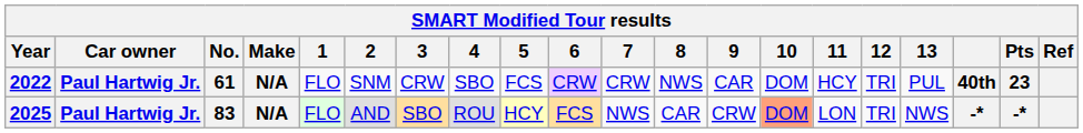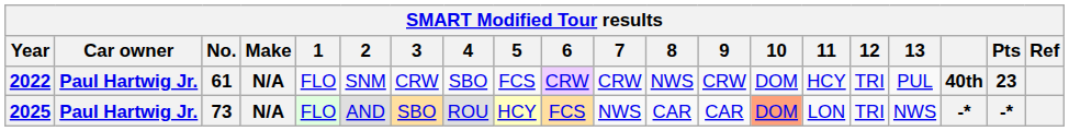 <table class="wikitable" style="text-align:center; font-size:75%">
 <tr>
 <th colspan=38><a href='#'>SMART Modified Tour</a> results</th>
 </tr>
 <tr>
 <th>Year</th>
 <th>Car owner</th>
 <th>No.</th>
 <th>Make</th>
 <th>1</th>
 <th>2</th>
 <th>3</th>
 <th>4</th>
 <th>5</th>
 <th>6</th>
 <th>7</th>
 <th>8</th>
 <th>9</th>
 <th>10</th>
 <th>11</th>
 <th>12</th>
 <th>13</th>
 <th></th>
 <th>Pts</th>
 <th>Ref</th>
 </tr>
 <tr>
 <th><a href='#'>2022</a></th>
 <th><a href='#'>Paul Hartwig Jr.</a></th>
 <th>61</th>
 <th>N/A</th>
 <td><a href='#'>FLO</a></td>
 <td><a href='#'>SNM</a></td>
 <td><a href='#'>CRW</a></td>
 <td><a href='#'>SBO</a></td>
 <td><a href='#'>FCS</a></td>
 <td style="background:#EFCFFF;"><a href='#'>CRW</a><br></td>
 <td><a href='#'>CRW</a></td>
 <td><a href='#'>NWS</a></td>
-<td><a href='#'>CAR</a></td>
+<td><a href='#'>CRW</a></td>
 <td><a href='#'>DOM</a></td>
 <td><a href='#'>HCY</a></td>
 <td><a href='#'>TRI</a></td>
 <td><a href='#'>PUL</a></td>
 <th>40th</th>
 <th>23</th>
 <th></th>
 </tr>
 <tr>
 <th><a href='#'>2025</a></th>
 <th><a href='#'>Paul Hartwig Jr.</a></th>
-<th>83</th>
+<th>73</th>
 <th>N/A</th>
 <td style="background:#DFFFDF;"><a href='#'>FLO</a><br></td>
 <td style="background:#DFDFDF;"><a href='#'>AND</a><br></td>
 <td style="background:#FFDF9F;"><a href='#'>SBO</a><br></td>
 <td style="background:#DFDFDF;"><a href='#'>ROU</a><br></td>
 <td style="background:#FFFFBF;"><a href='#'>HCY</a><br></td>
 <td style="background:#FFDF9F;"><a href='#'>FCS</a><br></td>
 <td><a href='#'>NWS</a></td>
 <td><a href='#'>CAR</a></td>
-<td><a href='#'>CRW</a></td>
+<td><a href='#'>CAR</a></td>
 <td style="background: lightsalmon;"><a href='#'>DOM</a></td>
 <td><a href='#'>LON</a></td>
 <td><a href='#'>TRI</a></td>
 <td><a href='#'>NWS</a></td>
 <th>-*</th>
 <th>-*</th>
 <th></th>
 </tr>
 </table>
